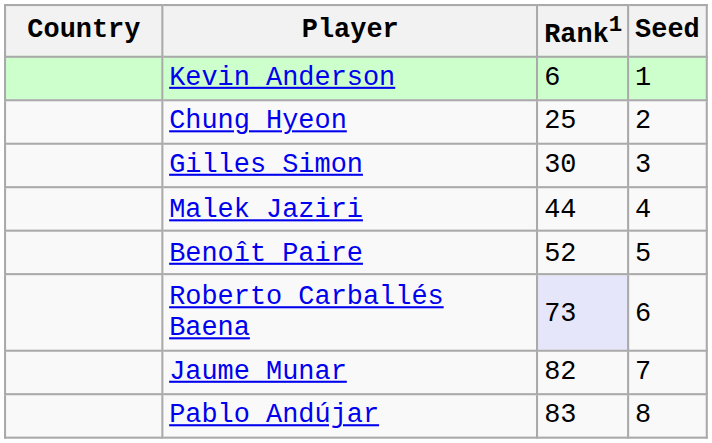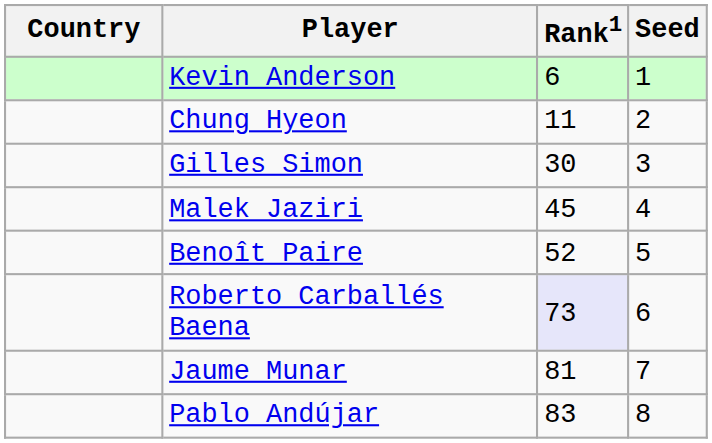 <table class="sortable wikitable">
 <tr>
 <th width=70>Country</th>
 <th width=175>Player</th>
 <th>Rank<sup>1</sup></th>
 <th>Seed</th>
 </tr>
 <tr style="background:#cfc;">
 <td></td>
 <td><a href='#'>Kevin Anderson</a></td>
 <td>6</td>
 <td>1</td>
 </tr>
 <tr>
 <td></td>
 <td><a href='#'>Chung Hyeon</a></td>
-<td>25</td>
+<td>11</td>
 <td>2</td>
 </tr>
 <tr>
 <td></td>
 <td><a href='#'>Gilles Simon</a></td>
 <td>30</td>
 <td>3</td>
 </tr>
 <tr>
 <td></td>
 <td><a href='#'>Malek Jaziri</a></td>
-<td>44</td>
+<td>45</td>
 <td>4</td>
 </tr>
 <tr>
 <td></td>
 <td><a href='#'>Benoît Paire</a></td>
 <td>52</td>
 <td>5</td>
 </tr>
 <tr>
 <td></td>
 <td><a href='#'>Roberto Carballés Baena</a></td>
 <td style="background: lavender;">73</td>
 <td>6</td>
 </tr>
 <tr>
 <td></td>
 <td><a href='#'>Jaume Munar</a></td>
-<td>82</td>
+<td>81</td>
 <td>7</td>
 </tr>
 <tr>
 <td></td>
 <td><a href='#'>Pablo Andújar</a></td>
 <td>83</td>
 <td>8</td>
 </tr>
 </table>
